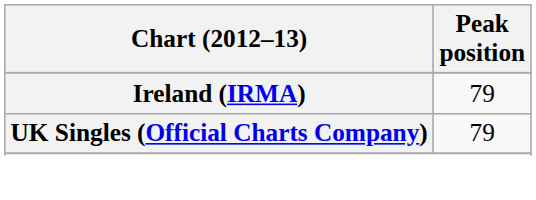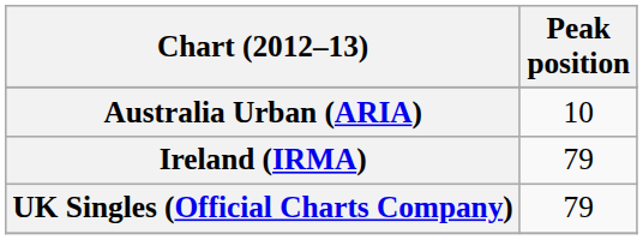 <table class="wikitable plainrowheaders sortable">
 <tr>
 <th>Chart (2012–13)</th>
 <th>Peak<br>position</th>
 </tr>
 <tr>
+</tr>
+<tr>
+<th scope="row">Australia Urban (<a href='#'>ARIA</a>)</th>
+<td style="text-align:center;">10</td>
 </tr>
 <tr>
 <th scope="row">Ireland (<a href='#'>IRMA</a>)</th>
 <td style="text-align:center;">79</td>
 </tr>
 <tr>
 <th scope="row">UK Singles (<a href='#'>Official Charts Company</a>)</th>
 <td style="text-align:center;">79</td>
 </tr>
 <tr>
 </tr>
 <tr>
 </tr>
 <tr>
 </tr>
 <tr>
 </tr>
 </table>
